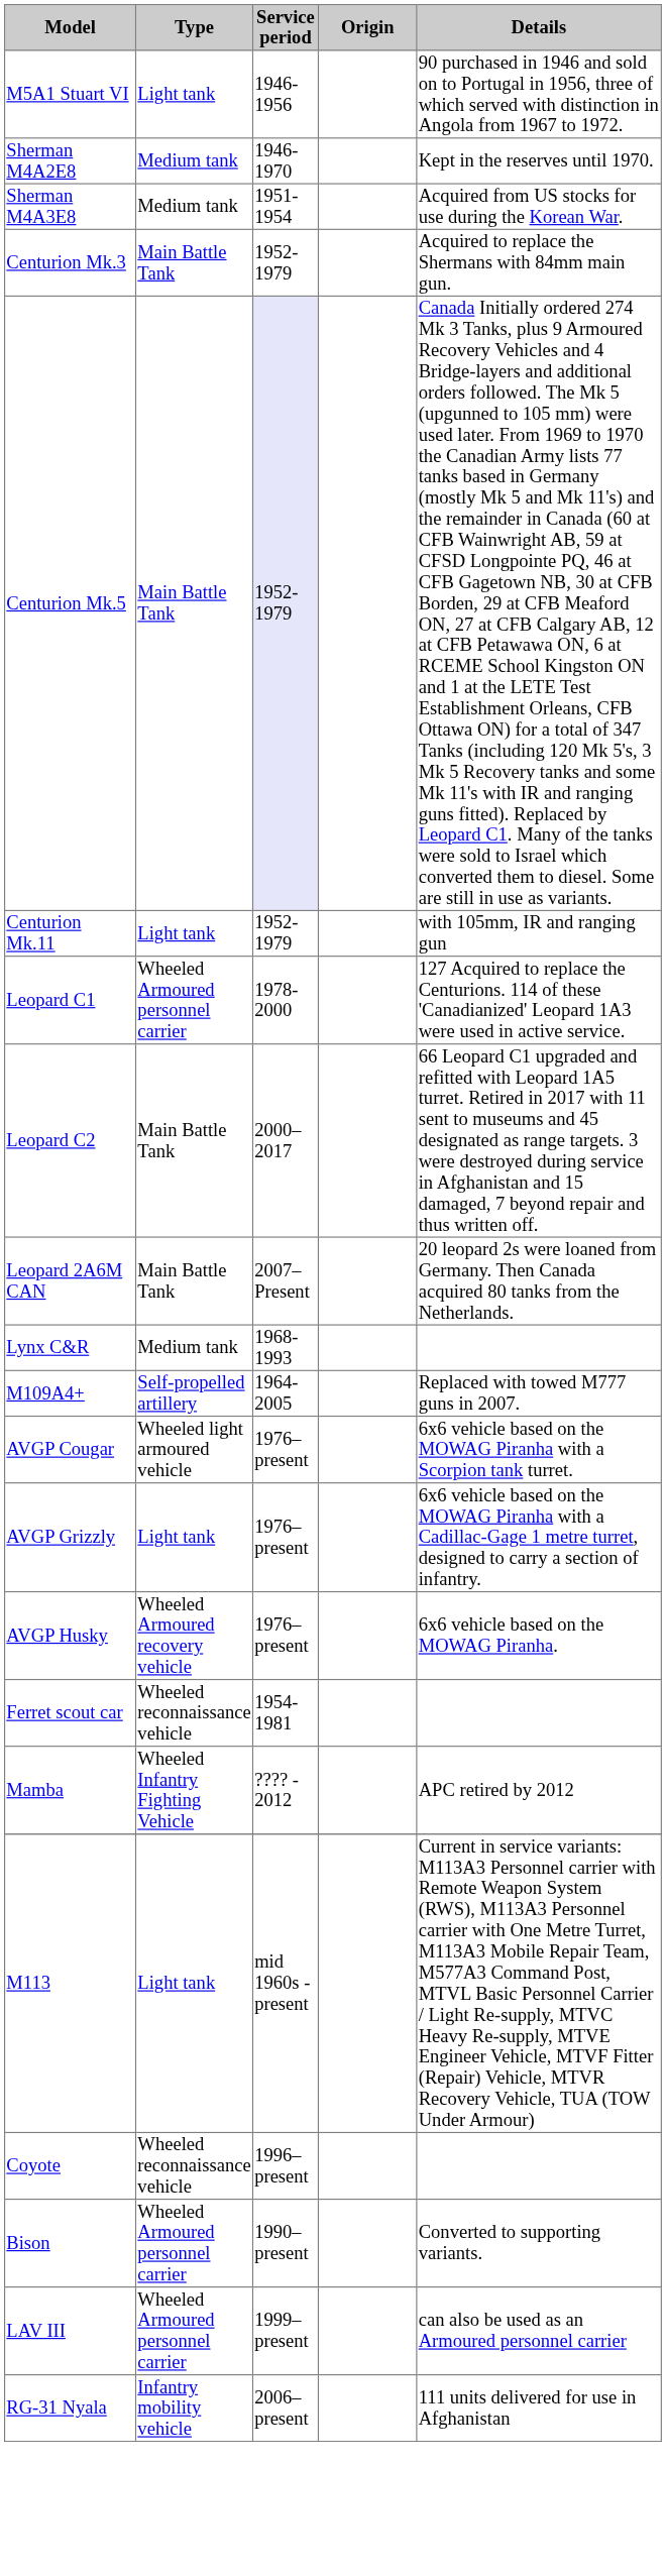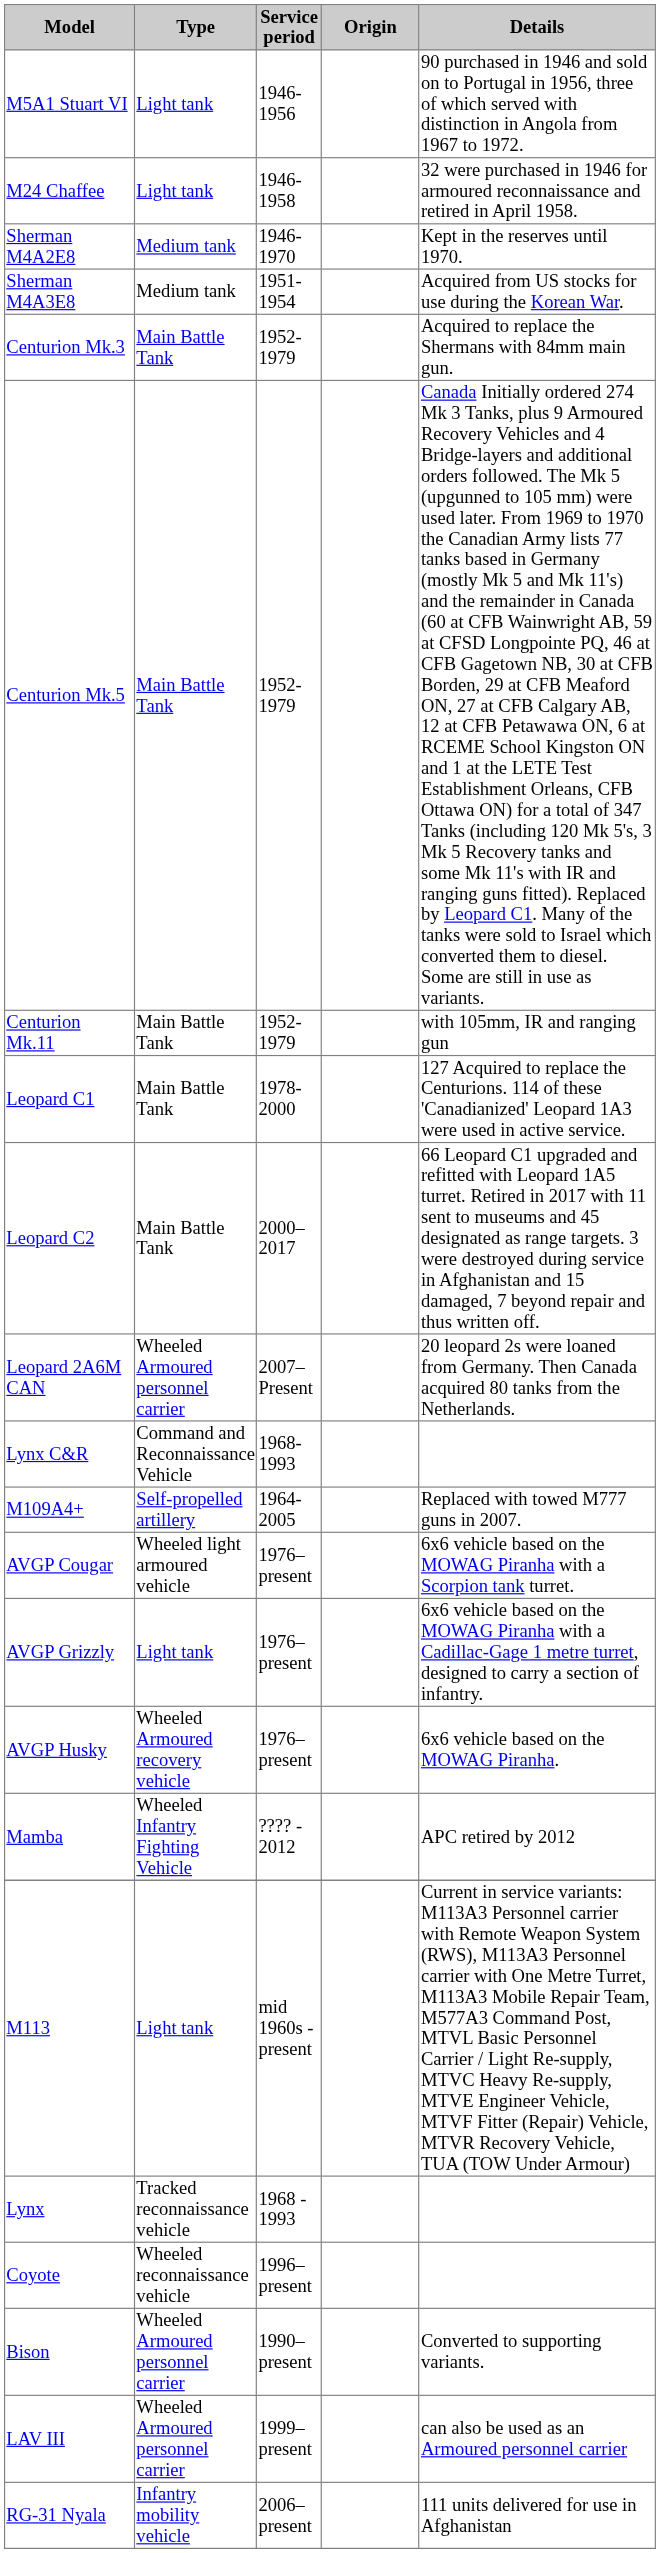 <table border="1" width="90%" style="border-collapse: collapse;">
 <tr bgcolor=cccccc>
 <th width="20%">Model</th>
 <th width="15%">Type</th>
 <th width="10%">Service period</th>
 <th width="15%">Origin</th>
 <th>Details</th>
 </tr>
 <tr>
 <td><a href='#'>M5A1 Stuart VI</a></td>
 <td><a href='#'>Light tank</a></td>
 <td>1946-1956</td>
 <td></td>
 <td>90 purchased in 1946 and sold on to Portugal in 1956, three of which served with distinction in Angola from 1967 to 1972.</td>
+</tr>
+<tr>
+<td><a href='#'>M24 Chaffee</a></td>
+<td><a href='#'>Light tank</a></td>
+<td>1946-1958</td>
+<td></td>
+<td>32 were purchased in 1946 for armoured reconnaissance and retired in April 1958.</td>
 </tr>
 <tr>
 <td><a href='#'>Sherman M4A2E8</a></td>
 <td><a href='#'>Medium tank</a></td>
 <td>1946-1970</td>
 <td></td>
 <td>Kept in the reserves until 1970.</td>
 </tr>
 <tr>
 <td><a href='#'>Sherman M4A3E8</a></td>
 <td>Medium tank</td>
 <td>1951-1954</td>
 <td></td>
 <td>Acquired from US stocks for use during the <a href='#'>Korean War</a>.</td>
 </tr>
 <tr>
 <td><a href='#'>Centurion Mk.3</a></td>
 <td><a href='#'>Main Battle Tank</a></td>
 <td>1952-1979</td>
 <td></td>
 <td>Acquired to replace the Shermans with 84mm main gun.</td>
 </tr>
 <tr>
 <td><a href='#'>Centurion Mk.5</a></td>
 <td><a href='#'>Main Battle Tank</a></td>
-<td style="background: lavender;">1952-1979</td>
+<td>1952-1979</td>
 <td></td>
 <td><a href='#'>Canada</a> Initially ordered 274 Mk 3 Tanks, plus 9 Armoured Recovery Vehicles and 4 Bridge-layers and additional orders followed.  The Mk 5 (upgunned to 105 mm) were used later.  From 1969 to 1970 the Canadian Army lists 77 tanks based in Germany (mostly Mk 5 and Mk 11's) and the remainder in Canada (60 at CFB Wainwright AB, 59 at CFSD Longpointe PQ, 46 at CFB Gagetown NB, 30 at CFB Borden, 29 at CFB Meaford ON, 27 at CFB Calgary AB, 12 at CFB Petawawa ON, 6 at RCEME School Kingston ON and 1 at the LETE Test Establishment Orleans, CFB Ottawa ON) for a total of 347 Tanks (including 120 Mk 5's, 3 Mk 5 Recovery tanks and some Mk 11's with IR and ranging guns fitted).  Replaced by <a href='#'>Leopard C1</a>. Many of the tanks were sold to Israel which converted them to diesel. Some are still in use as variants.</td>
 </tr>
 <tr>
 <td><a href='#'>Centurion Mk.11</a></td>
-<td><a href='#'>Light tank</a></td>
+<td>Main Battle Tank</td>
 <td>1952-1979</td>
 <td></td>
 <td>with 105mm, IR and ranging gun</td>
 </tr>
 <tr>
 <td><a href='#'>Leopard C1</a></td>
-<td>Wheeled <a href='#'>Armoured personnel carrier</a></td>
+<td>Main Battle Tank</td>
 <td>1978-2000</td>
 <td></td>
 <td>127 Acquired to replace the Centurions.  114 of these 'Canadianized' Leopard 1A3 were used in active service.</td>
 </tr>
 <tr>
 <td><a href='#'>Leopard C2</a></td>
 <td>Main Battle Tank</td>
 <td>2000–2017</td>
 <td></td>
 <td>66 Leopard C1 upgraded and refitted with Leopard 1A5 turret.  Retired in 2017 with 11 sent to museums and 45 designated as range targets. 3 were destroyed during service in Afghanistan and 15 damaged, 7 beyond repair and thus written off.</td>
 </tr>
 <tr>
 <td><a href='#'>Leopard 2A6M CAN</a></td>
-<td>Main Battle Tank</td>
+<td>Wheeled <a href='#'>Armoured personnel carrier</a></td>
 <td>2007–Present</td>
 <td></td>
 <td>20 leopard 2s were loaned from Germany. Then Canada acquired 80 tanks from the Netherlands.</td>
 </tr>
 <tr>
 <td><a href='#'>Lynx C&R</a></td>
-<td>Medium tank</td>
+<td>Command and Reconnaissance Vehicle</td>
 <td>1968-1993</td>
 <td></td>
 <td></td>
 </tr>
 <tr>
 <td><a href='#'>M109A4+</a></td>
 <td><a href='#'>Self-propelled artillery</a></td>
 <td>1964-2005</td>
 <td></td>
 <td>Replaced with towed M777 guns in 2007.</td>
 </tr>
 <tr>
 <td><a href='#'>AVGP Cougar</a></td>
 <td>Wheeled light armoured vehicle</td>
 <td>1976–present</td>
 <td></td>
 <td>6x6 vehicle based on the <a href='#'>MOWAG Piranha</a> with a <a href='#'>Scorpion tank</a> turret.</td>
 </tr>
 <tr>
 <td><a href='#'>AVGP Grizzly</a></td>
 <td><a href='#'>Light tank</a></td>
 <td>1976–present</td>
 <td></td>
 <td>6x6 vehicle based on the <a href='#'>MOWAG Piranha</a> with a <a href='#'>Cadillac-Gage 1 metre turret</a>, designed to carry a section of infantry.</td>
 </tr>
 <tr>
 <td><a href='#'>AVGP Husky</a></td>
 <td>Wheeled <a href='#'>Armoured recovery vehicle</a></td>
 <td>1976–present</td>
 <td></td>
 <td>6x6 vehicle based on the <a href='#'>MOWAG Piranha</a>.</td>
 </tr>
 <tr>
-<td><a href='#'>Ferret scout car</a></td>
-<td>Wheeled reconnaissance vehicle</td>
-<td>1954-1981</td>
-<td></td>
-<td></td>
-</tr>
-<tr>
 <td><a href='#'>Mamba</a></td>
 <td>Wheeled <a href='#'>Infantry Fighting Vehicle</a></td>
 <td>???? - 2012</td>
 <td></td>
 <td>APC retired by 2012</td>
 </tr>
 <tr>
 </tr>
 <tr>
 <td><a href='#'>M113</a></td>
 <td><a href='#'>Light tank</a></td>
 <td>mid 1960s - present</td>
 <td></td>
 <td>Current in service variants: M113A3 Personnel carrier with Remote Weapon System (RWS), M113A3 Personnel carrier with One Metre Turret, M113A3 Mobile Repair Team, M577A3 Command Post, MTVL Basic Personnel Carrier / Light Re-supply, MTVC Heavy Re-supply, MTVE Engineer Vehicle, MTVF Fitter (Repair) Vehicle, MTVR Recovery Vehicle, TUA (TOW Under Armour)</td>
+</tr>
+<tr>
+<td><a href='#'>Lynx</a></td>
+<td>Tracked reconnaissance vehicle</td>
+<td>1968 - 1993</td>
+<td></td>
+<td></td>
 </tr>
 <tr>
 <td><a href='#'>Coyote</a></td>
 <td>Wheeled reconnaissance vehicle</td>
 <td>1996–present</td>
 <td></td>
 <td></td>
 </tr>
 <tr>
 <td><a href='#'>Bison</a></td>
 <td>Wheeled <a href='#'>Armoured personnel carrier</a></td>
 <td>1990–present</td>
 <td></td>
 <td>Converted to supporting variants.</td>
 </tr>
 <tr>
 <td><a href='#'>LAV III</a></td>
 <td>Wheeled <a href='#'>Armoured personnel carrier</a></td>
 <td>1999–present</td>
 <td></td>
 <td>can also be used as an <a href='#'>Armoured personnel carrier</a></td>
 </tr>
 <tr>
 <td><a href='#'>RG-31 Nyala</a></td>
 <td><a href='#'>Infantry mobility vehicle</a></td>
 <td>2006–present</td>
 <td></td>
 <td>111 units delivered for use in Afghanistan</td>
 </tr>
 <tr>
 </tr>
 </table>
